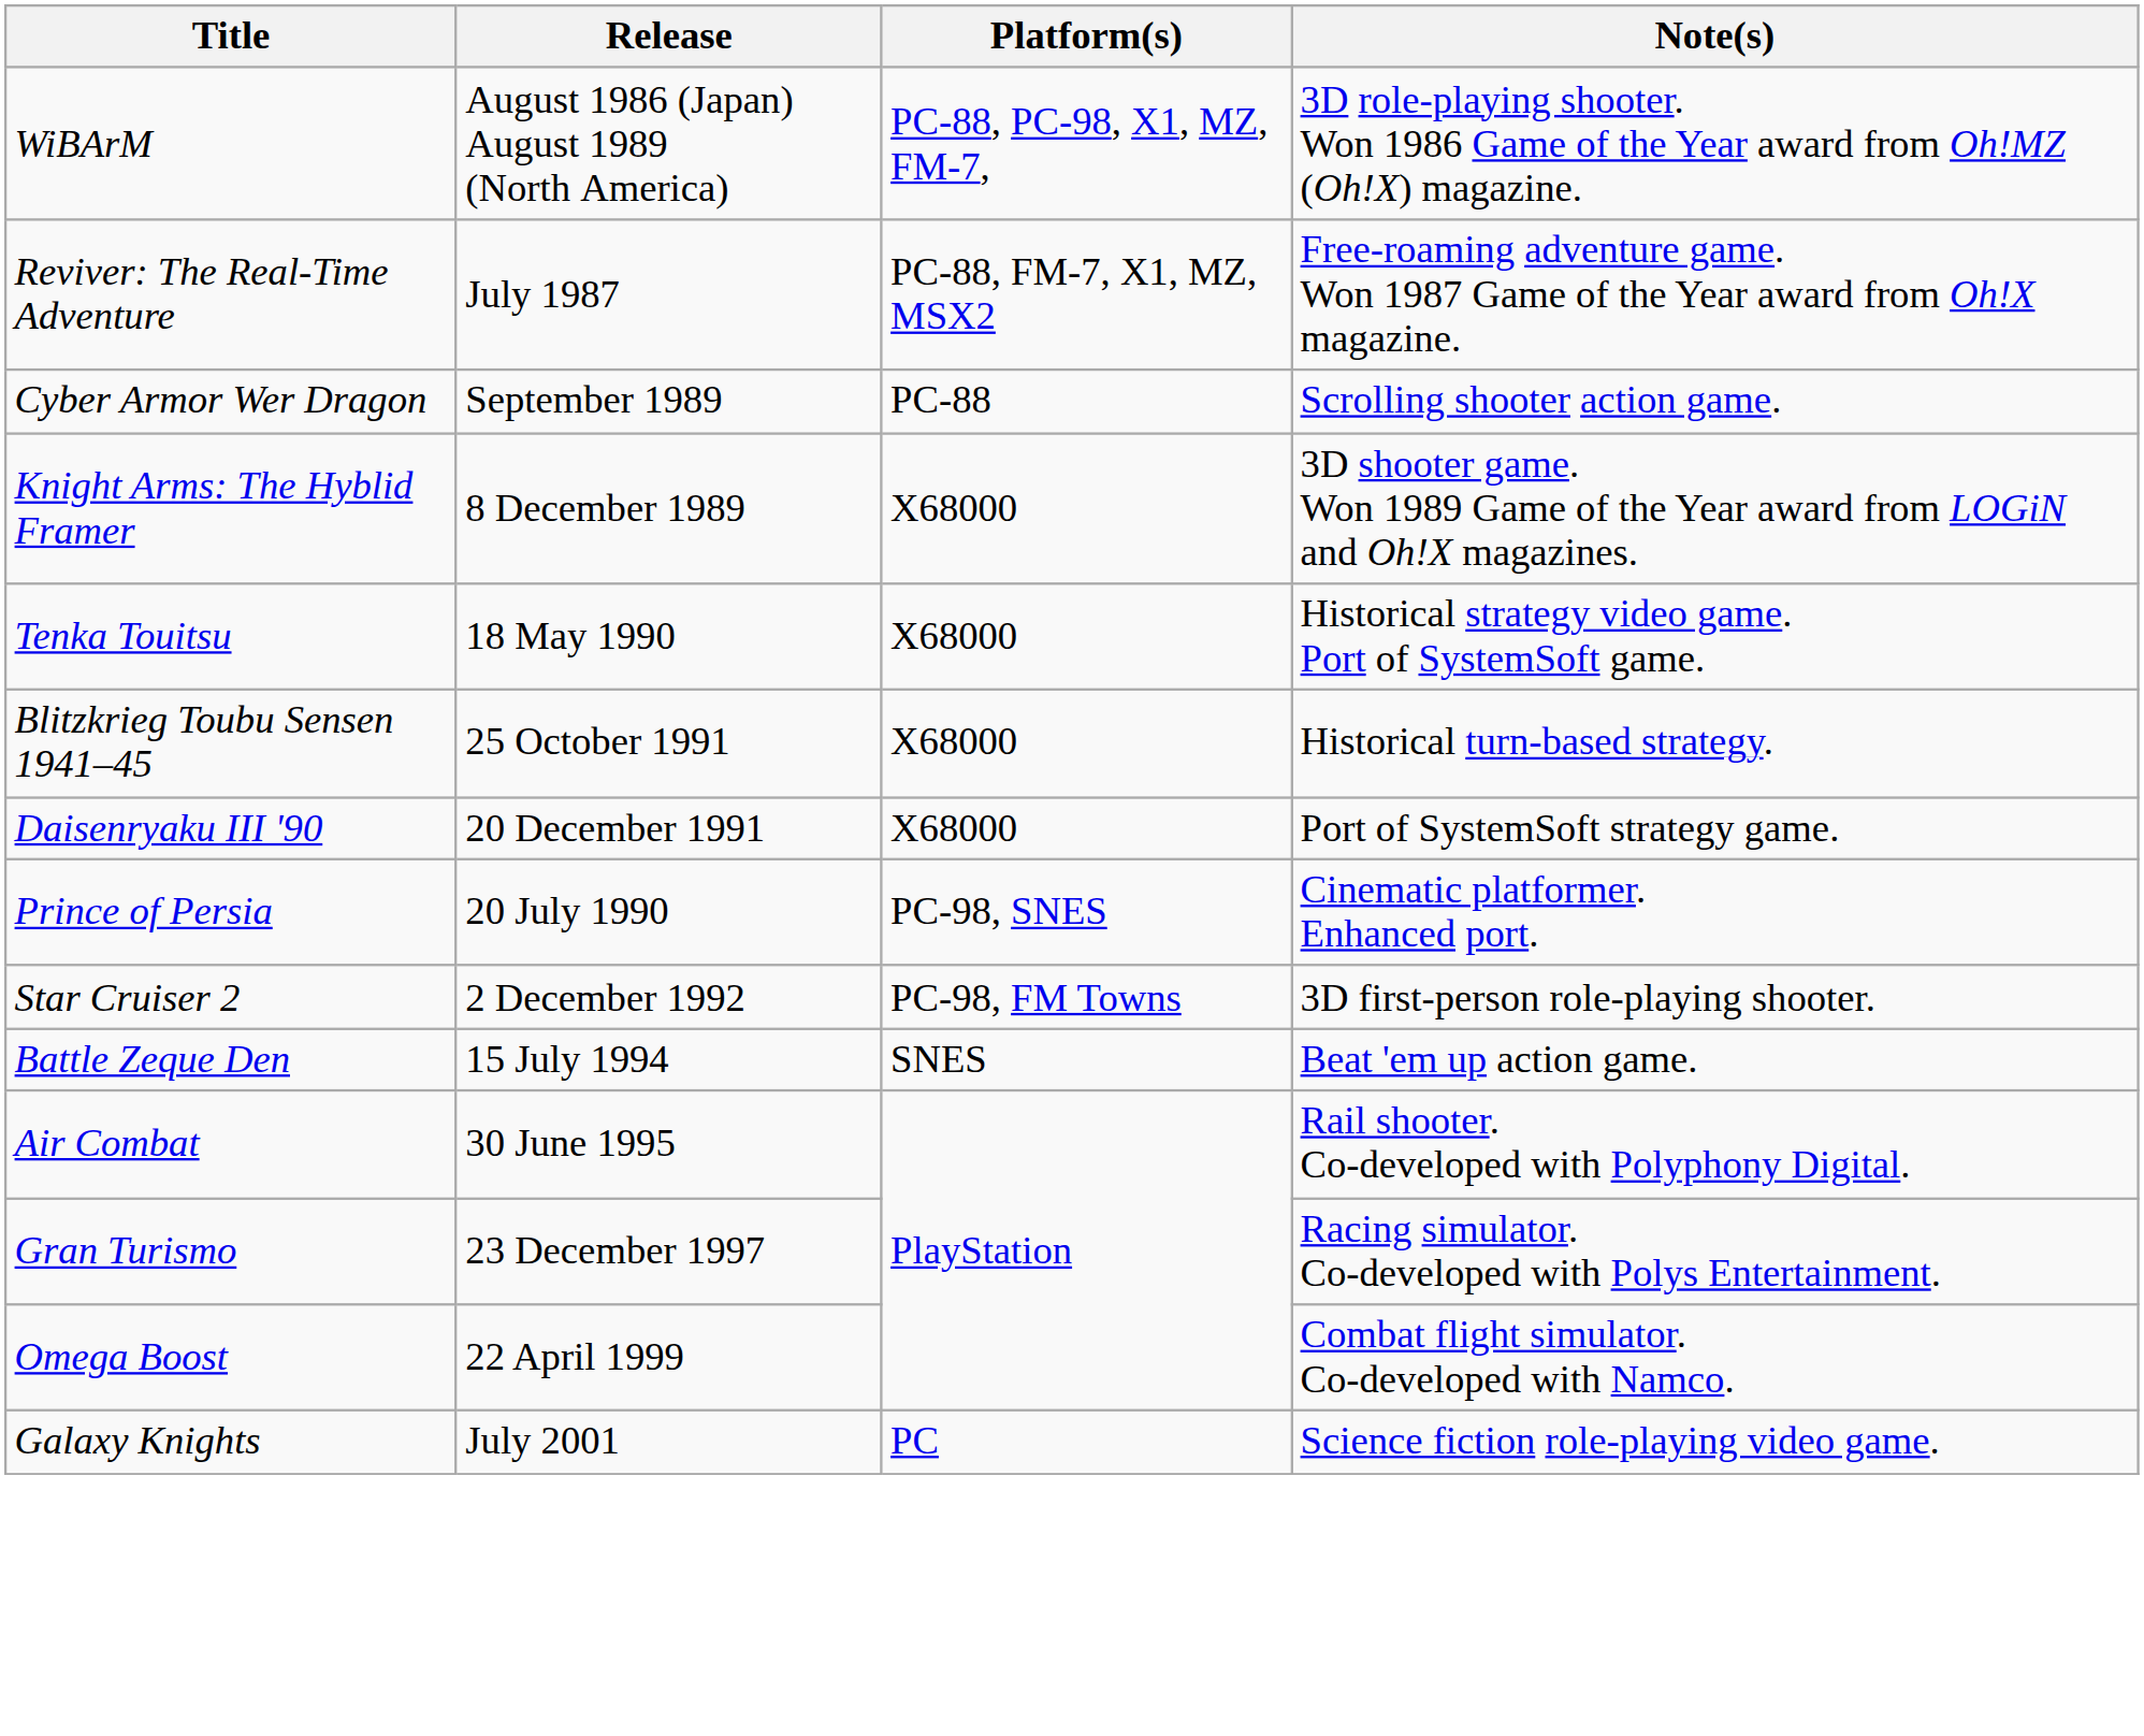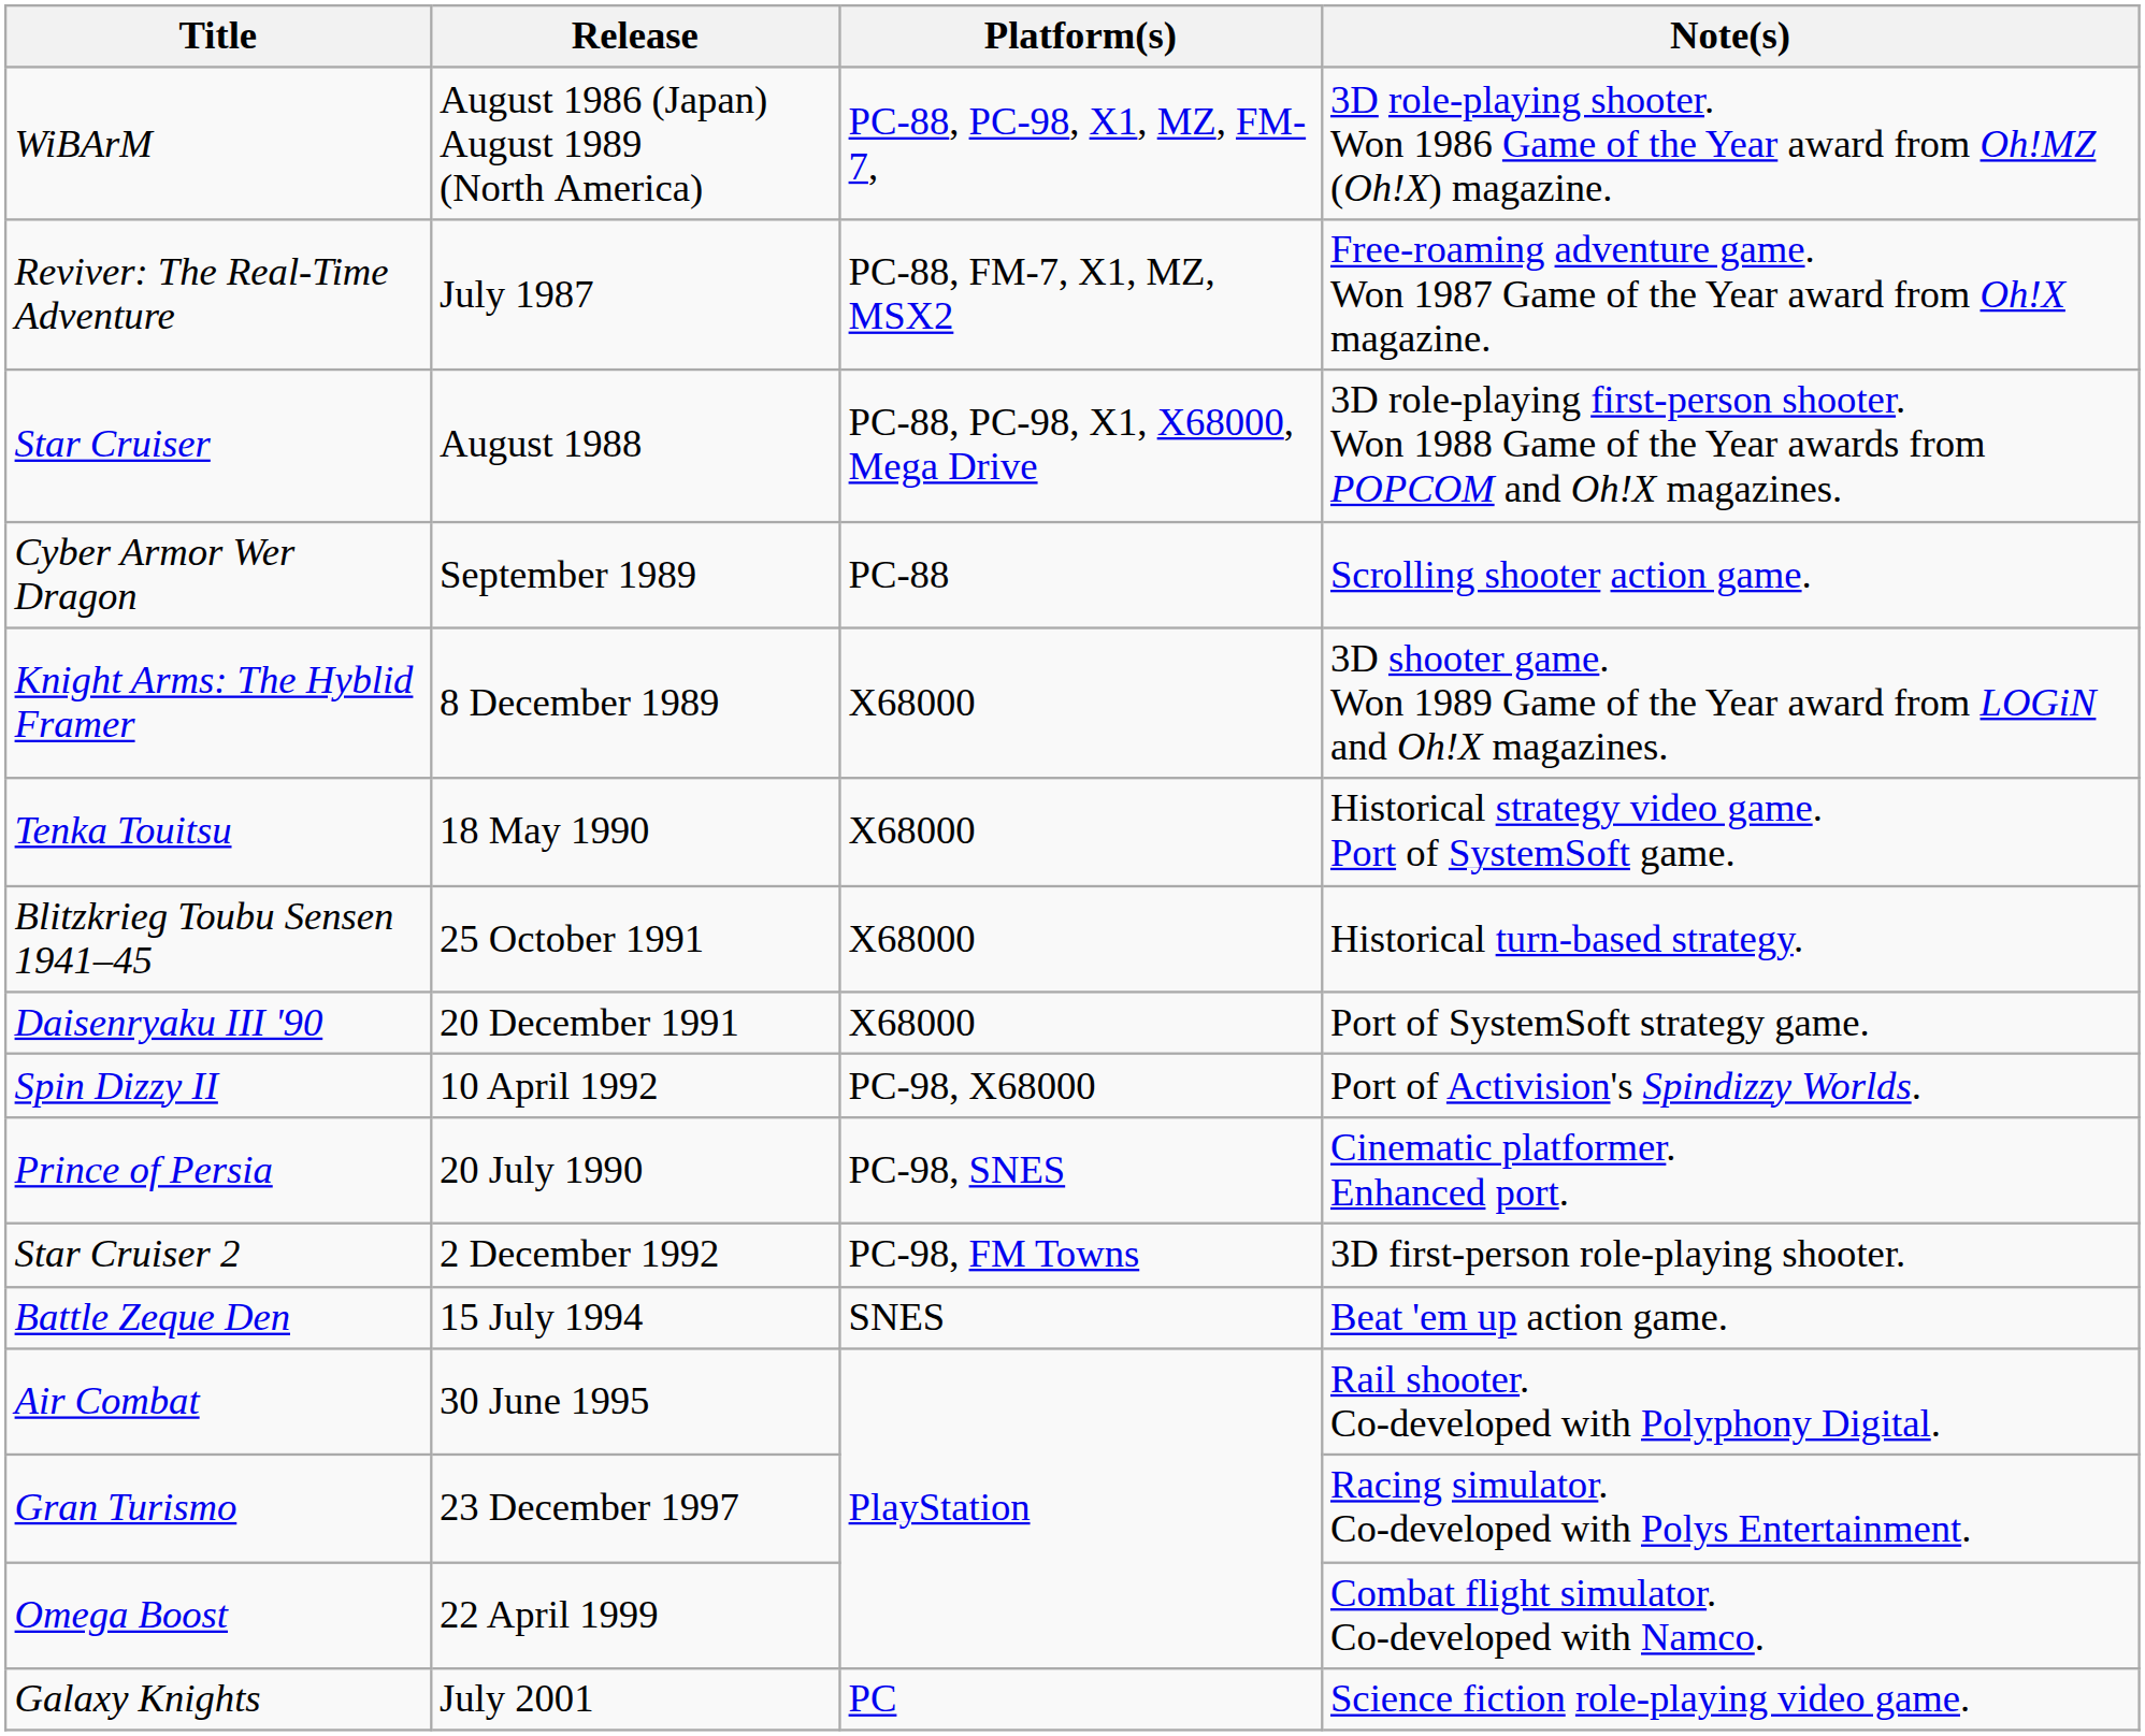 <table class="wikitable">
 <tr>
 <th>Title</th>
 <th>Release</th>
 <th>Platform(s)</th>
 <th>Note(s)</th>
 </tr>
 <tr>
 <td><em>WiBArM</em></td>
 <td>August 1986 (Japan) <br> August 1989 (North America)</td>
 <td><a href='#'>PC-88</a>, <a href='#'>PC-98</a>, <a href='#'>X1</a>, <a href='#'>MZ</a>, <a href='#'>FM-7</a>, </td>
 <td><a href='#'>3D</a> <a href='#'>role-playing shooter</a>. <br> Won 1986 <a href='#'>Game of the Year</a> award from <em><a href='#'>Oh!MZ</a></em> (<em>Oh!X</em>) magazine.</td>
 </tr>
 <tr>
 <td><em>Reviver: The Real-Time Adventure</em></td>
 <td>July 1987</td>
 <td>PC-88, FM-7, X1, MZ, <a href='#'>MSX2</a></td>
 <td><a href='#'>Free-roaming</a> <a href='#'>adventure game</a>. <br> Won 1987 Game of the Year award from <em><a href='#'>Oh!X</a></em> magazine.</td>
+</tr>
+<tr>
+<td><em><a href='#'>Star Cruiser</a></em></td>
+<td>August 1988</td>
+<td>PC-88, PC-98, X1, <a href='#'>X68000</a>, <a href='#'>Mega&nbsp;Drive</a></td>
+<td>3D role-playing <a href='#'>first-person shooter</a>. <br> Won 1988 Game of the Year awards from <em><a href='#'>POPCOM</a></em> and <em>Oh!X</em> magazines.</td>
 </tr>
 <tr>
 <td><em>Cyber Armor Wer Dragon</em></td>
 <td>September 1989</td>
 <td>PC-88</td>
 <td><a href='#'>Scrolling shooter</a> <a href='#'>action game</a>.</td>
 </tr>
 <tr>
 <td><em><a href='#'>Knight Arms: The Hyblid Framer</a></em></td>
 <td>8 December 1989</td>
 <td>X68000</td>
 <td>3D <a href='#'>shooter game</a>. <br> Won 1989 Game of the Year award from <em><a href='#'>LOGiN</a></em> and <em>Oh!X</em> magazines.</td>
 </tr>
 <tr>
 <td><em><a href='#'>Tenka Touitsu</a></em></td>
 <td>18 May 1990</td>
 <td>X68000</td>
 <td>Historical <a href='#'>strategy video game</a>. <br> <a href='#'>Port</a> of <a href='#'>SystemSoft</a> game.</td>
 </tr>
 <tr>
 <td><em>Blitzkrieg Toubu Sensen 1941–45</em></td>
 <td>25 October 1991</td>
 <td>X68000</td>
 <td>Historical <a href='#'>turn-based strategy</a>.</td>
 </tr>
 <tr>
 <td><em><a href='#'>Daisenryaku III '90</a></em></td>
 <td>20 December 1991</td>
 <td>X68000</td>
 <td>Port of SystemSoft strategy game.</td>
+</tr>
+<tr>
+<td><em><a href='#'>Spin Dizzy II</a></em></td>
+<td>10 April 1992</td>
+<td>PC-98, X68000</td>
+<td>Port of <a href='#'>Activision</a>'s <em><a href='#'>Spindizzy Worlds</a></em>.</td>
 </tr>
 <tr>
 <td><em><a href='#'>Prince of Persia</a></em></td>
 <td>20 July 1990</td>
 <td>PC-98, <a href='#'>SNES</a></td>
 <td><a href='#'>Cinematic platformer</a>. <br> <a href='#'>Enhanced</a> <a href='#'>port</a>.</td>
 </tr>
 <tr>
 <td><em>Star Cruiser 2</em></td>
 <td>2 December 1992</td>
 <td>PC-98, <a href='#'>FM Towns</a></td>
 <td>3D first-person role-playing shooter.</td>
 </tr>
 <tr>
 <td><em><a href='#'>Battle Zeque Den</a></em></td>
 <td>15 July 1994</td>
 <td>SNES</td>
 <td><a href='#'>Beat 'em up</a> action game.</td>
 </tr>
 <tr>
 <td><em><a href='#'>Air Combat</a></em></td>
 <td>30 June 1995</td>
 <td rowspan="3"><a href='#'>PlayStation</a></td>
 <td><a href='#'>Rail shooter</a>. <br> Co-developed with <a href='#'>Polyphony Digital</a>.</td>
 </tr>
 <tr>
 <td><em><a href='#'>Gran Turismo</a></em></td>
 <td>23 December 1997</td>
 <td><a href='#'>Racing</a> <a href='#'>simulator</a>. <br> Co-developed with <a href='#'>Polys Entertainment</a>.</td>
 </tr>
 <tr>
 <td><em><a href='#'>Omega Boost</a></em></td>
 <td>22 April 1999</td>
 <td><a href='#'>Combat flight simulator</a>. <br> Co-developed with <a href='#'>Namco</a>.</td>
 </tr>
 <tr>
 <td><em>Galaxy Knights</em></td>
 <td>July 2001</td>
 <td><a href='#'>PC</a></td>
 <td><a href='#'>Science fiction</a> <a href='#'>role-playing video game</a>.</td>
 </tr>
 </table>
